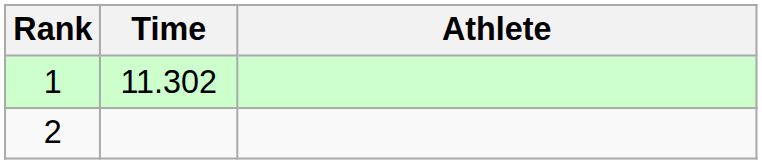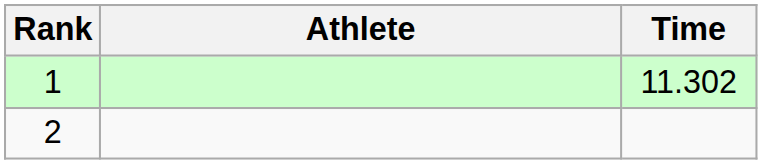 <table class=wikitable style="text-align:center">
 <tr>
 <th width=40>Rank</th>
+<th width=250>Athlete</th>
 <th width=60>Time</th>
-<th width=250>Athlete</th>
 </tr>
 <tr bgcolor=ccffcc>
 <td>1</td>
+<td align=left></td>
 <td>11.302</td>
-<td align=left></td>
 </tr>
 <tr>
 <td>2</td>
+<td align=left></td>
 <td></td>
-<td align=left></td>
 </tr>
 </table>
